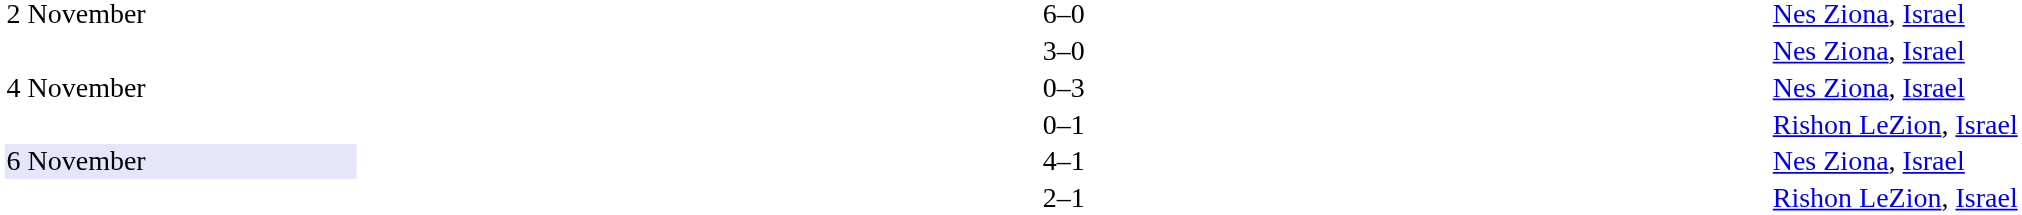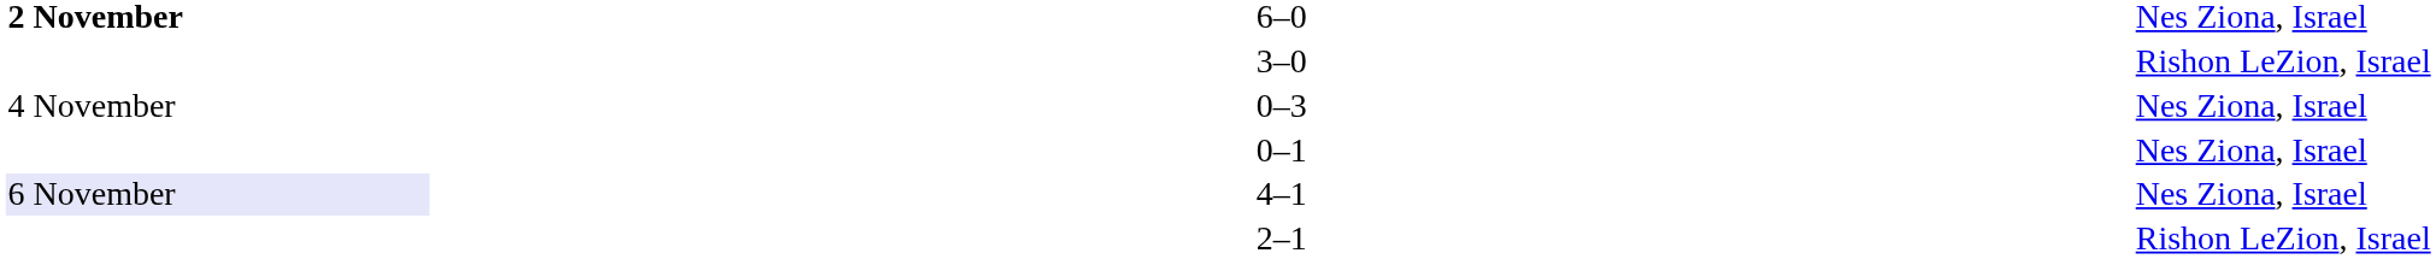 <table cellspacing=1 width=85%>
 <tr>
 <th width=15%></th>
 <th width=25%></th>
 <th width=10%></th>
 <th width=25%></th>
 <th width=25%></th>
 </tr>
 <tr>
-<td>2 November</td>
+<td><strong>2 November</strong></td>
 <td align=right></td>
 <td align=center>6–0</td>
 <td></td>
 <td><a href='#'>Nes Ziona</a>, <a href='#'>Israel</a></td>
 </tr>
 <tr>
 <td></td>
 <td align=right></td>
 <td align=center>3–0</td>
 <td></td>
-<td><a href='#'>Nes Ziona</a>, <a href='#'>Israel</a></td>
+<td><a href='#'>Rishon LeZion</a>, <a href='#'>Israel</a></td>
 </tr>
 <tr>
 <td>4 November</td>
 <td align=right></td>
 <td align=center>0–3</td>
 <td></td>
 <td><a href='#'>Nes Ziona</a>, <a href='#'>Israel</a></td>
 </tr>
 <tr>
 <td></td>
 <td align=right></td>
 <td align=center>0–1</td>
 <td></td>
-<td><a href='#'>Rishon LeZion</a>, <a href='#'>Israel</a></td>
+<td><a href='#'>Nes Ziona</a>, <a href='#'>Israel</a></td>
 </tr>
 <tr>
 <td style="background: lavender;">6 November</td>
 <td align=right></td>
 <td align=center>4–1</td>
 <td></td>
 <td><a href='#'>Nes Ziona</a>, <a href='#'>Israel</a></td>
 </tr>
 <tr>
 <td></td>
 <td align=right></td>
 <td align=center>2–1</td>
 <td></td>
 <td><a href='#'>Rishon LeZion</a>, <a href='#'>Israel</a></td>
 </tr>
 </table>
